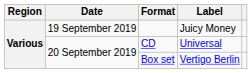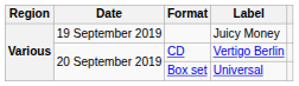 <table class="wikitable plainrowheaders">
 <tr>
 <th>Region</th>
 <th>Date</th>
 <th>Format</th>
 <th>Label</th>
 <th></th>
 </tr>
 <tr>
 <th scope="row" rowspan="3">Various</th>
 <td>19 September 2019</td>
 <td></td>
 <td>Juicy Money</td>
 <td></td>
 </tr>
 <tr>
 <td rowspan="2">20 September 2019</td>
 <td><a href='#'>CD</a></td>
-<td><a href='#'>Universal</a></td>
+<td><a href='#'>Vertigo Berlin</a></td>
 <td></td>
 </tr>
 <tr>
 <td><a href='#'>Box set</a></td>
-<td><a href='#'>Vertigo Berlin</a></td>
+<td><a href='#'>Universal</a></td>
 <td></td>
 </tr>
 </table>
